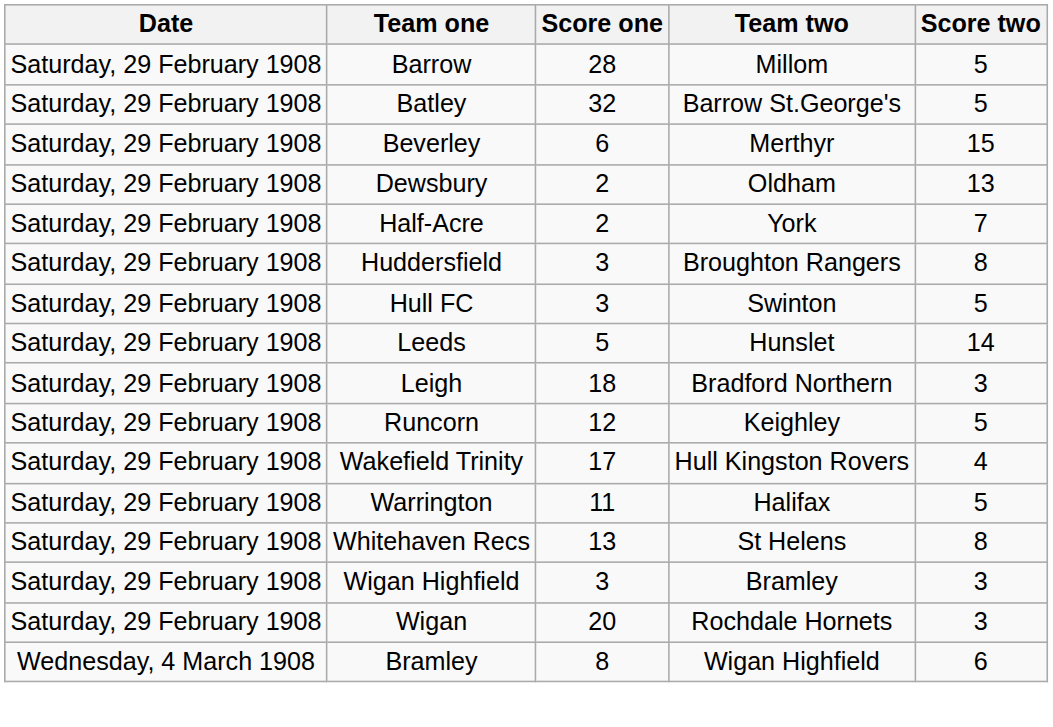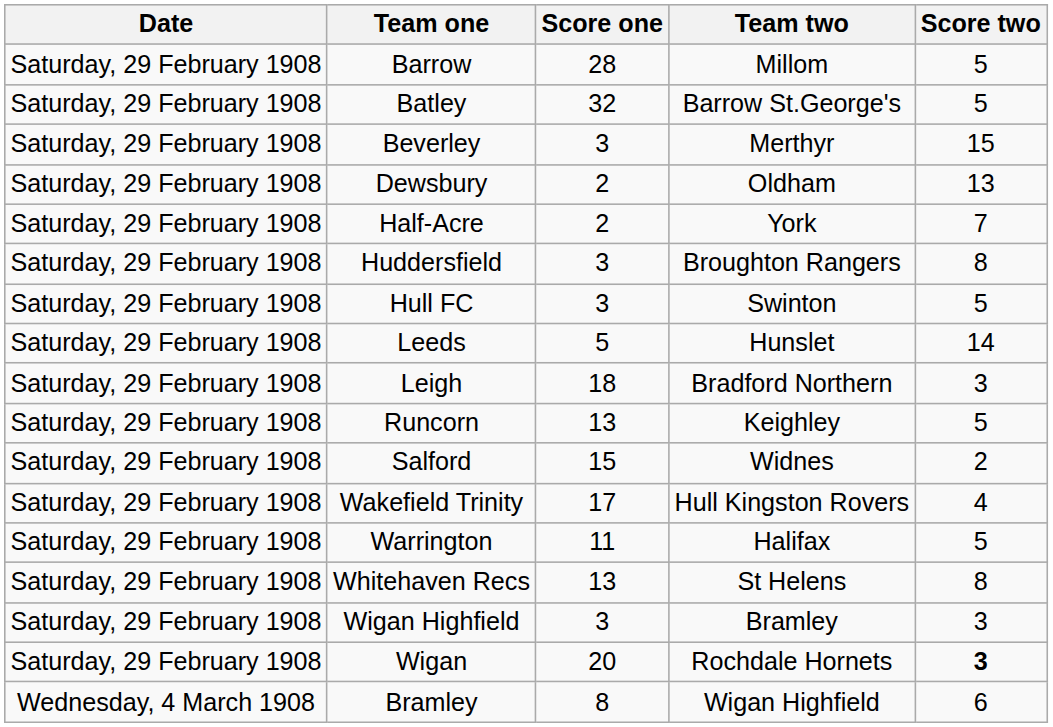 <table class="wikitable" style="text-align: center">
 <tr>
 <th>Date</th>
 <th>Team one</th>
 <th>Score one</th>
 <th>Team two</th>
 <th>Score two</th>
 </tr>
 <tr>
 <td>Saturday, 29 February 1908</td>
 <td>Barrow</td>
 <td>28</td>
 <td>Millom</td>
 <td>5</td>
 </tr>
 <tr>
 <td>Saturday, 29 February 1908</td>
 <td>Batley</td>
 <td>32</td>
 <td>Barrow St.George's</td>
 <td>5</td>
 </tr>
 <tr>
 <td>Saturday, 29 February 1908</td>
 <td>Beverley</td>
-<td>6</td>
+<td>3</td>
 <td>Merthyr</td>
 <td>15</td>
 </tr>
 <tr>
 <td>Saturday, 29 February 1908</td>
 <td>Dewsbury</td>
 <td>2</td>
 <td>Oldham</td>
 <td>13</td>
 </tr>
 <tr>
 <td>Saturday, 29 February 1908</td>
 <td>Half-Acre</td>
 <td>2</td>
 <td>York</td>
 <td>7</td>
 </tr>
 <tr>
 <td>Saturday, 29 February 1908</td>
 <td>Huddersfield</td>
 <td>3</td>
 <td>Broughton Rangers</td>
 <td>8</td>
 </tr>
 <tr>
 <td>Saturday, 29 February 1908</td>
 <td>Hull FC</td>
 <td>3</td>
 <td>Swinton</td>
 <td>5</td>
 </tr>
 <tr>
 <td>Saturday, 29 February 1908</td>
 <td>Leeds</td>
 <td>5</td>
 <td>Hunslet</td>
 <td>14</td>
 </tr>
 <tr>
 <td>Saturday, 29 February 1908</td>
 <td>Leigh</td>
 <td>18</td>
 <td>Bradford Northern</td>
 <td>3</td>
 </tr>
 <tr>
 <td>Saturday, 29 February 1908</td>
 <td>Runcorn</td>
-<td>12</td>
+<td>13</td>
 <td>Keighley</td>
 <td>5</td>
+</tr>
+<tr>
+<td>Saturday, 29 February 1908</td>
+<td>Salford</td>
+<td>15</td>
+<td>Widnes</td>
+<td>2</td>
 </tr>
 <tr>
 <td>Saturday, 29 February 1908</td>
 <td>Wakefield Trinity</td>
 <td>17</td>
 <td>Hull Kingston Rovers</td>
 <td>4</td>
 </tr>
 <tr>
 <td>Saturday, 29 February 1908</td>
 <td>Warrington</td>
 <td>11</td>
 <td>Halifax</td>
 <td>5</td>
 </tr>
 <tr>
 <td>Saturday, 29 February 1908</td>
 <td>Whitehaven Recs</td>
 <td>13</td>
 <td>St Helens</td>
 <td>8</td>
 </tr>
 <tr>
 <td>Saturday, 29 February 1908</td>
 <td>Wigan Highfield</td>
 <td>3</td>
 <td>Bramley</td>
 <td>3</td>
 </tr>
 <tr>
 <td>Saturday, 29 February 1908</td>
 <td>Wigan</td>
 <td>20</td>
 <td>Rochdale Hornets</td>
-<td>3</td>
+<td><strong>3</strong></td>
 </tr>
 <tr>
 <td>Wednesday, 4 March 1908</td>
 <td>Bramley</td>
 <td>8</td>
 <td>Wigan Highfield</td>
 <td>6</td>
 </tr>
 </table>
